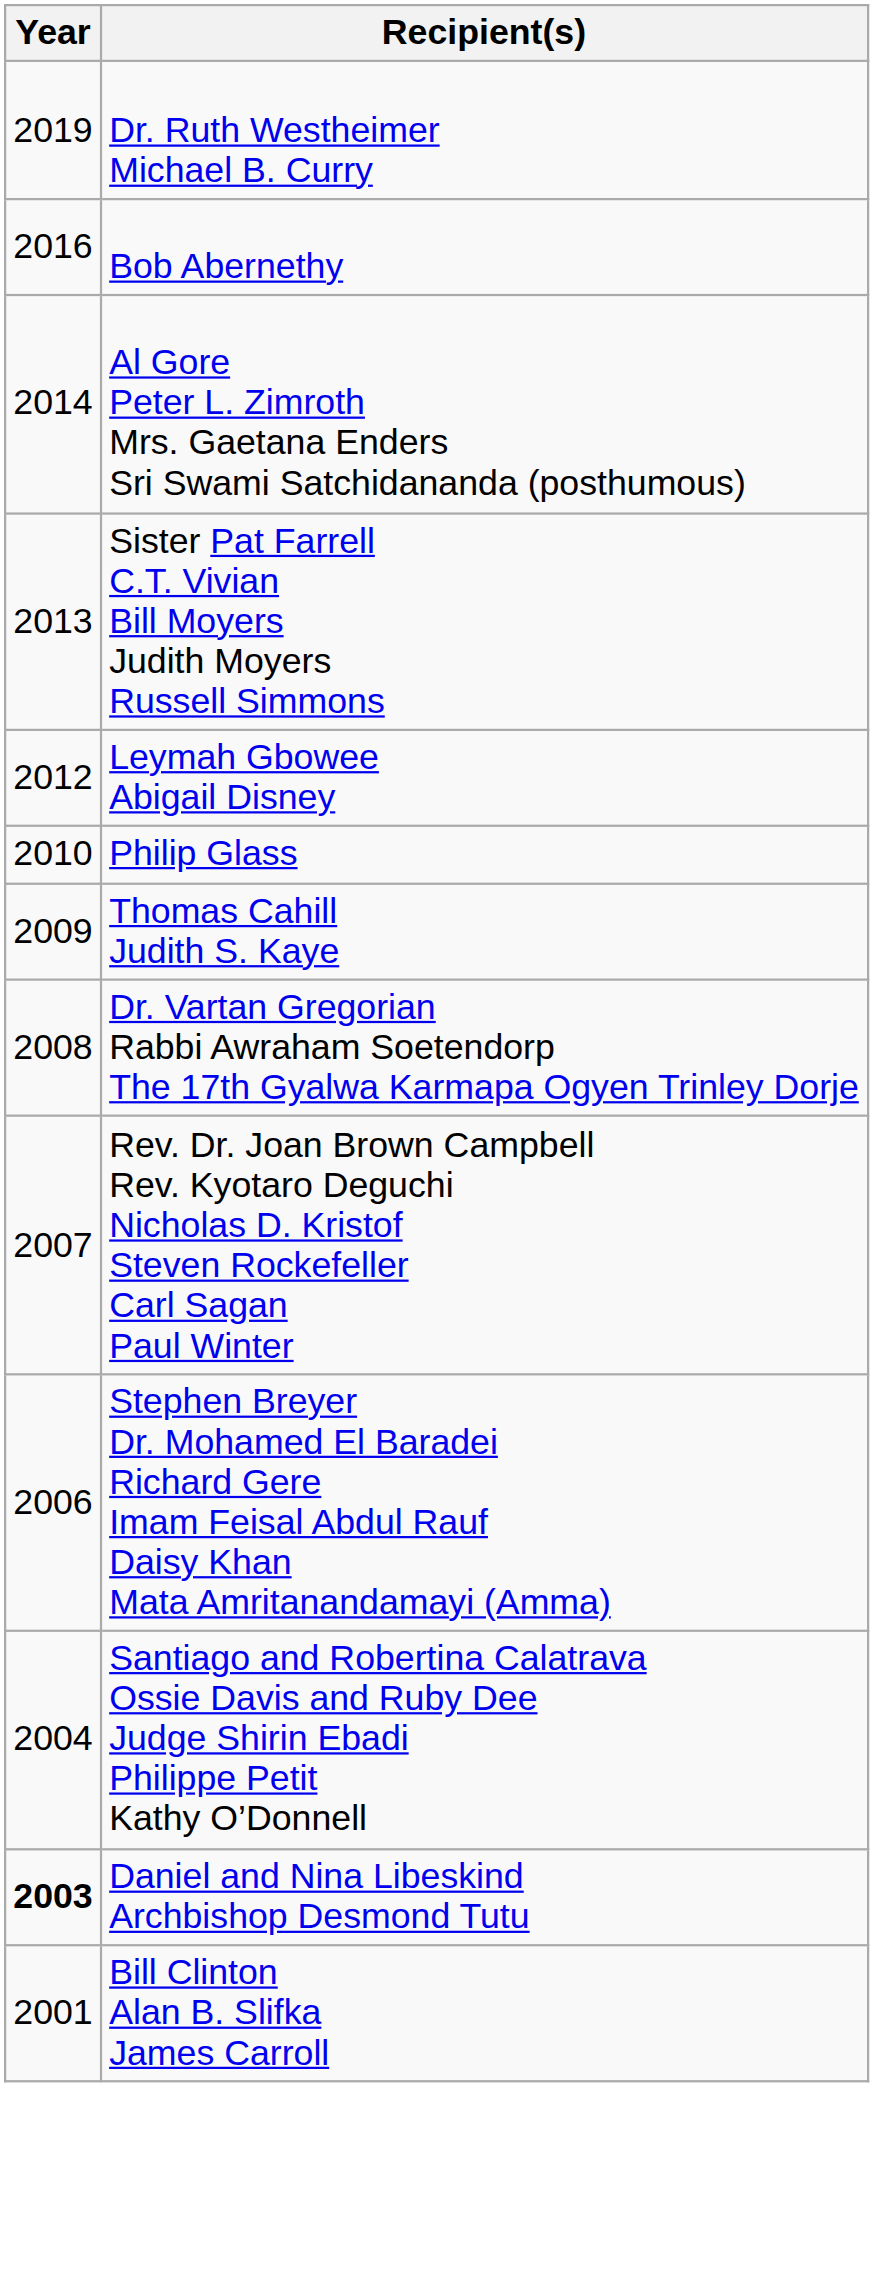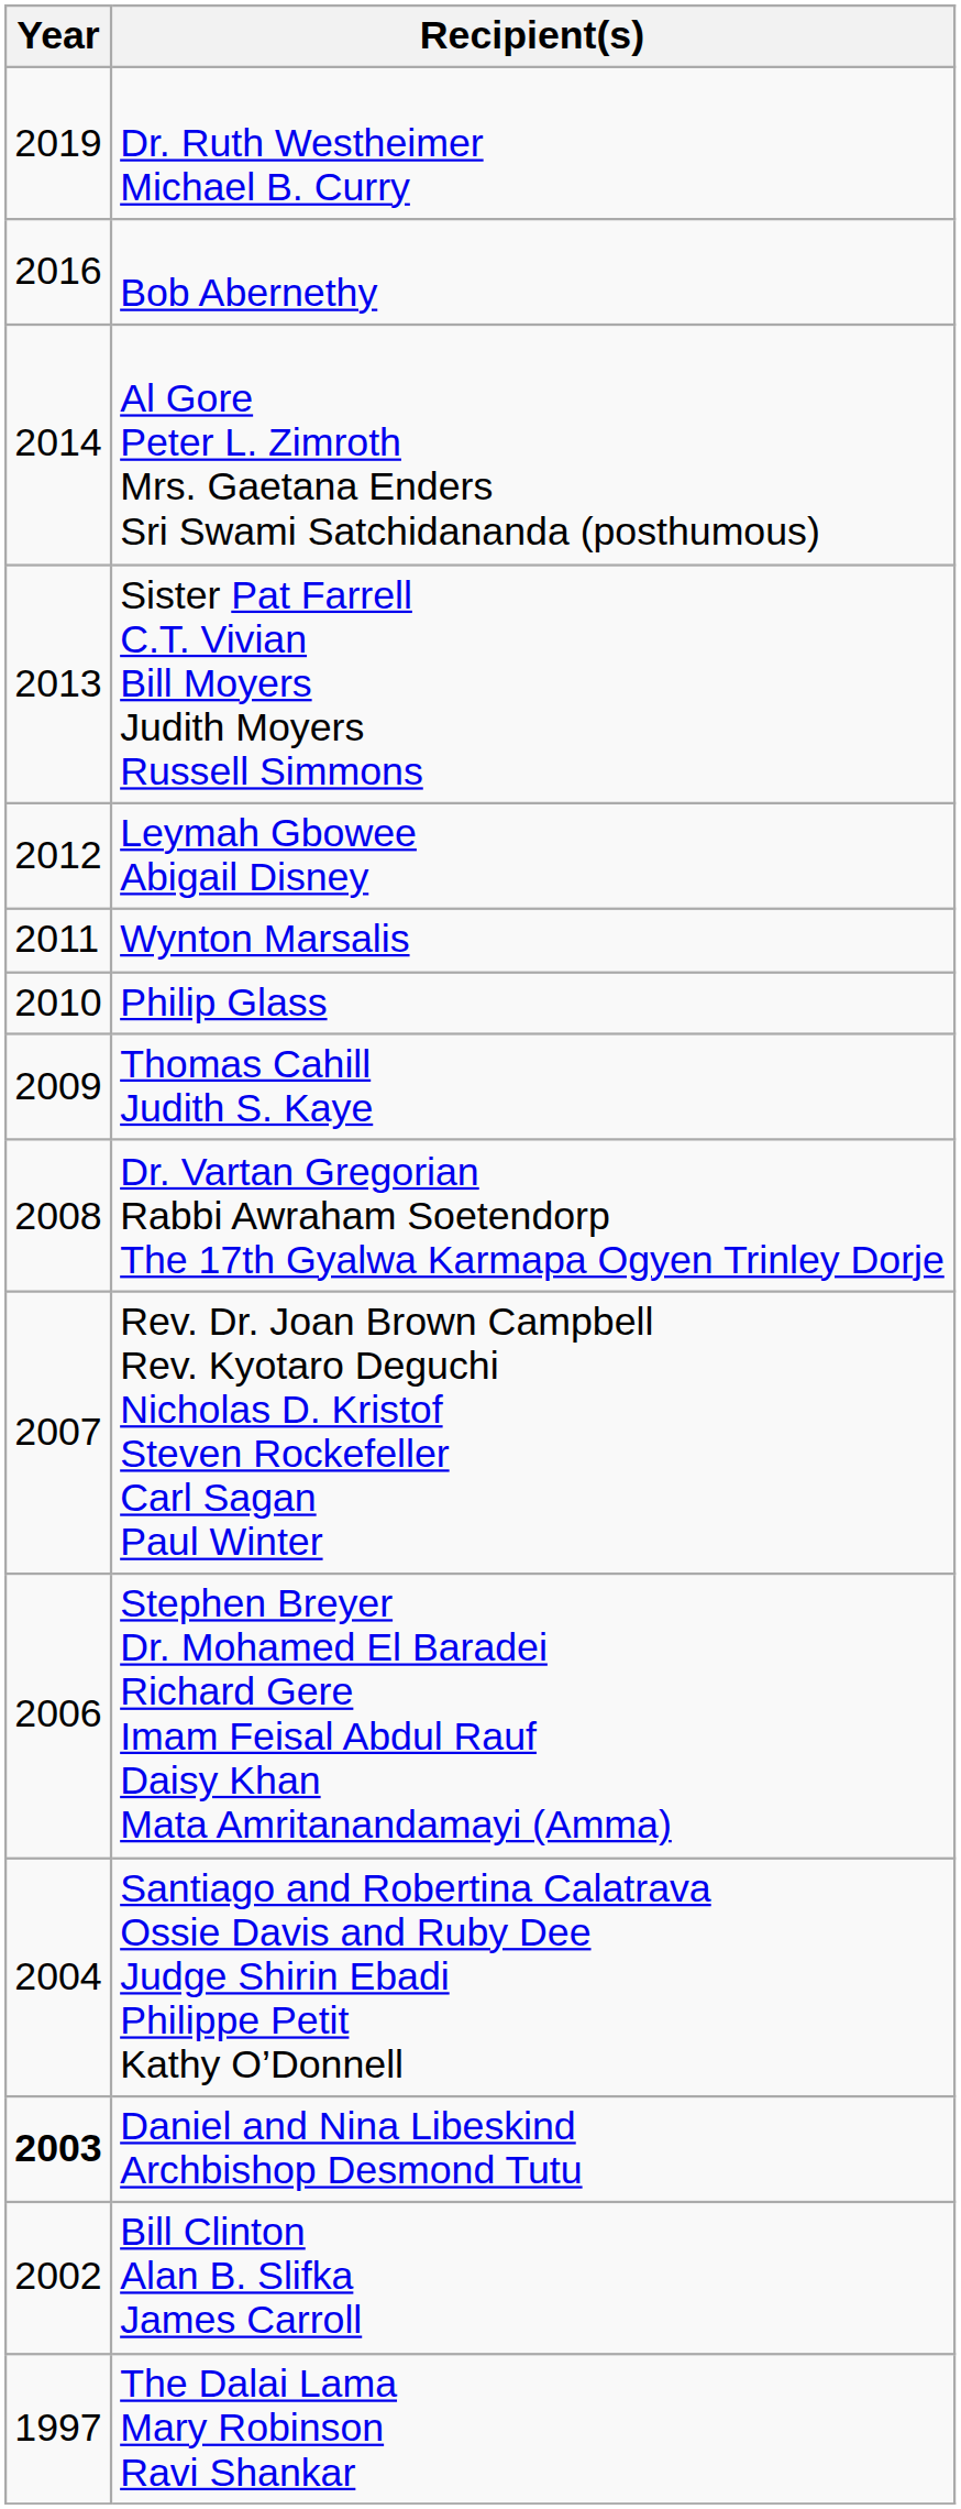 <table class="wikitable">
 <tr>
 <th>Year</th>
 <th>Recipient(s)</th>
 </tr>
 <tr>
 <td>2019</td>
 <td><br><a href='#'>Dr. Ruth Westheimer</a><br><a href='#'>Michael B. Curry</a></td>
 </tr>
 <tr>
 <td>2016</td>
 <td><br><a href='#'>Bob Abernethy</a></td>
 </tr>
 <tr>
 <td>2014</td>
 <td><br><a href='#'>Al Gore</a><br><a href='#'>Peter L. Zimroth</a><br>Mrs. Gaetana Enders<br>Sri Swami Satchidananda (posthumous)</td>
 </tr>
 <tr>
 <td>2013</td>
 <td>Sister <a href='#'>Pat Farrell</a><br><a href='#'>C.T. Vivian</a><br><a href='#'>Bill Moyers</a><br>Judith Moyers<br><a href='#'>Russell Simmons</a></td>
 </tr>
 <tr>
 <td>2012</td>
 <td><a href='#'>Leymah Gbowee</a><br><a href='#'>Abigail Disney</a></td>
+</tr>
+<tr>
+<td>2011</td>
+<td><a href='#'>Wynton Marsalis</a></td>
 </tr>
 <tr>
 <td>2010</td>
 <td><a href='#'>Philip Glass</a></td>
 </tr>
 <tr>
 <td>2009</td>
 <td><a href='#'>Thomas Cahill</a><br><a href='#'>Judith S. Kaye</a></td>
 </tr>
 <tr>
 <td>2008</td>
 <td><a href='#'>Dr. Vartan Gregorian</a><br>Rabbi Awraham Soetendorp<br><a href='#'>The 17th Gyalwa Karmapa Ogyen Trinley Dorje</a></td>
 </tr>
 <tr>
 <td>2007</td>
 <td>Rev. Dr. Joan Brown Campbell<br>Rev. Kyotaro Deguchi<br><a href='#'>Nicholas D. Kristof</a><br><a href='#'>Steven Rockefeller</a><br><a href='#'>Carl Sagan</a><br><a href='#'>Paul Winter</a></td>
 </tr>
 <tr>
 <td>2006</td>
 <td><a href='#'>Stephen Breyer</a><br><a href='#'>Dr. Mohamed El Baradei</a><br><a href='#'>Richard Gere</a><br><a href='#'>Imam Feisal Abdul Rauf</a><br><a href='#'>Daisy Khan</a><br><a href='#'>Mata Amritanandamayi (Amma)</a></td>
 </tr>
 <tr>
 <td>2004</td>
 <td><a href='#'>Santiago and Robertina Calatrava</a><br><a href='#'>Ossie Davis and Ruby Dee</a><br><a href='#'>Judge Shirin Ebadi</a><br><a href='#'>Philippe Petit</a><br>Kathy O’Donnell</td>
 </tr>
 <tr>
 <td><strong>2003</strong></td>
 <td><a href='#'>Daniel and Nina Libeskind</a><br><a href='#'>Archbishop Desmond Tutu</a></td>
 </tr>
 <tr>
-<td>2001</td>
+<td>2002</td>
 <td><a href='#'>Bill Clinton</a><br><a href='#'>Alan B. Slifka</a><br><a href='#'>James Carroll</a></td>
 </tr>
+<tr>
+<td>1997</td>
+<td><a href='#'>The Dalai Lama</a><br><a href='#'>Mary Robinson</a><br><a href='#'>Ravi Shankar</a></td>
+</tr>
 </table>
